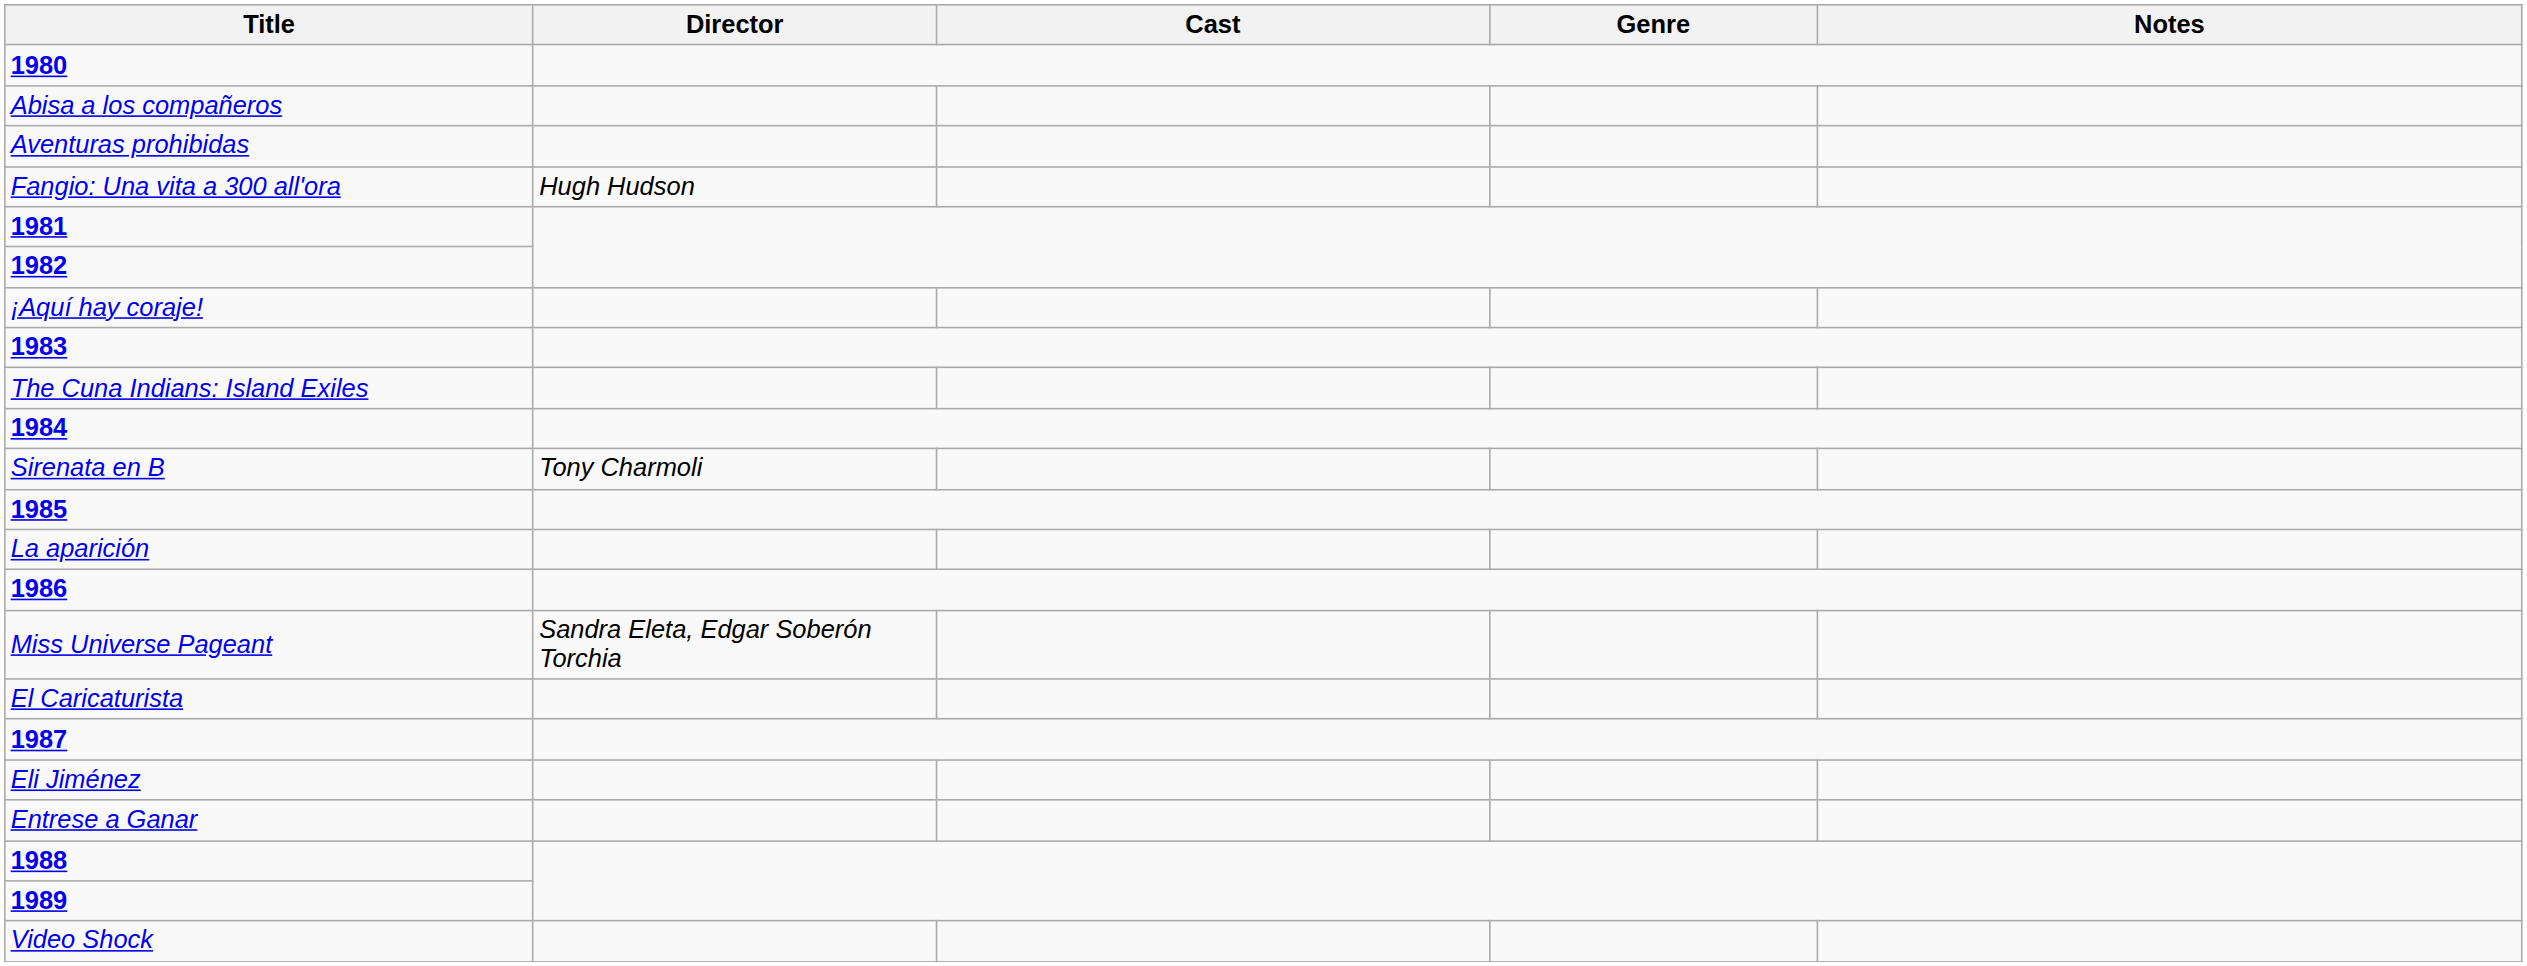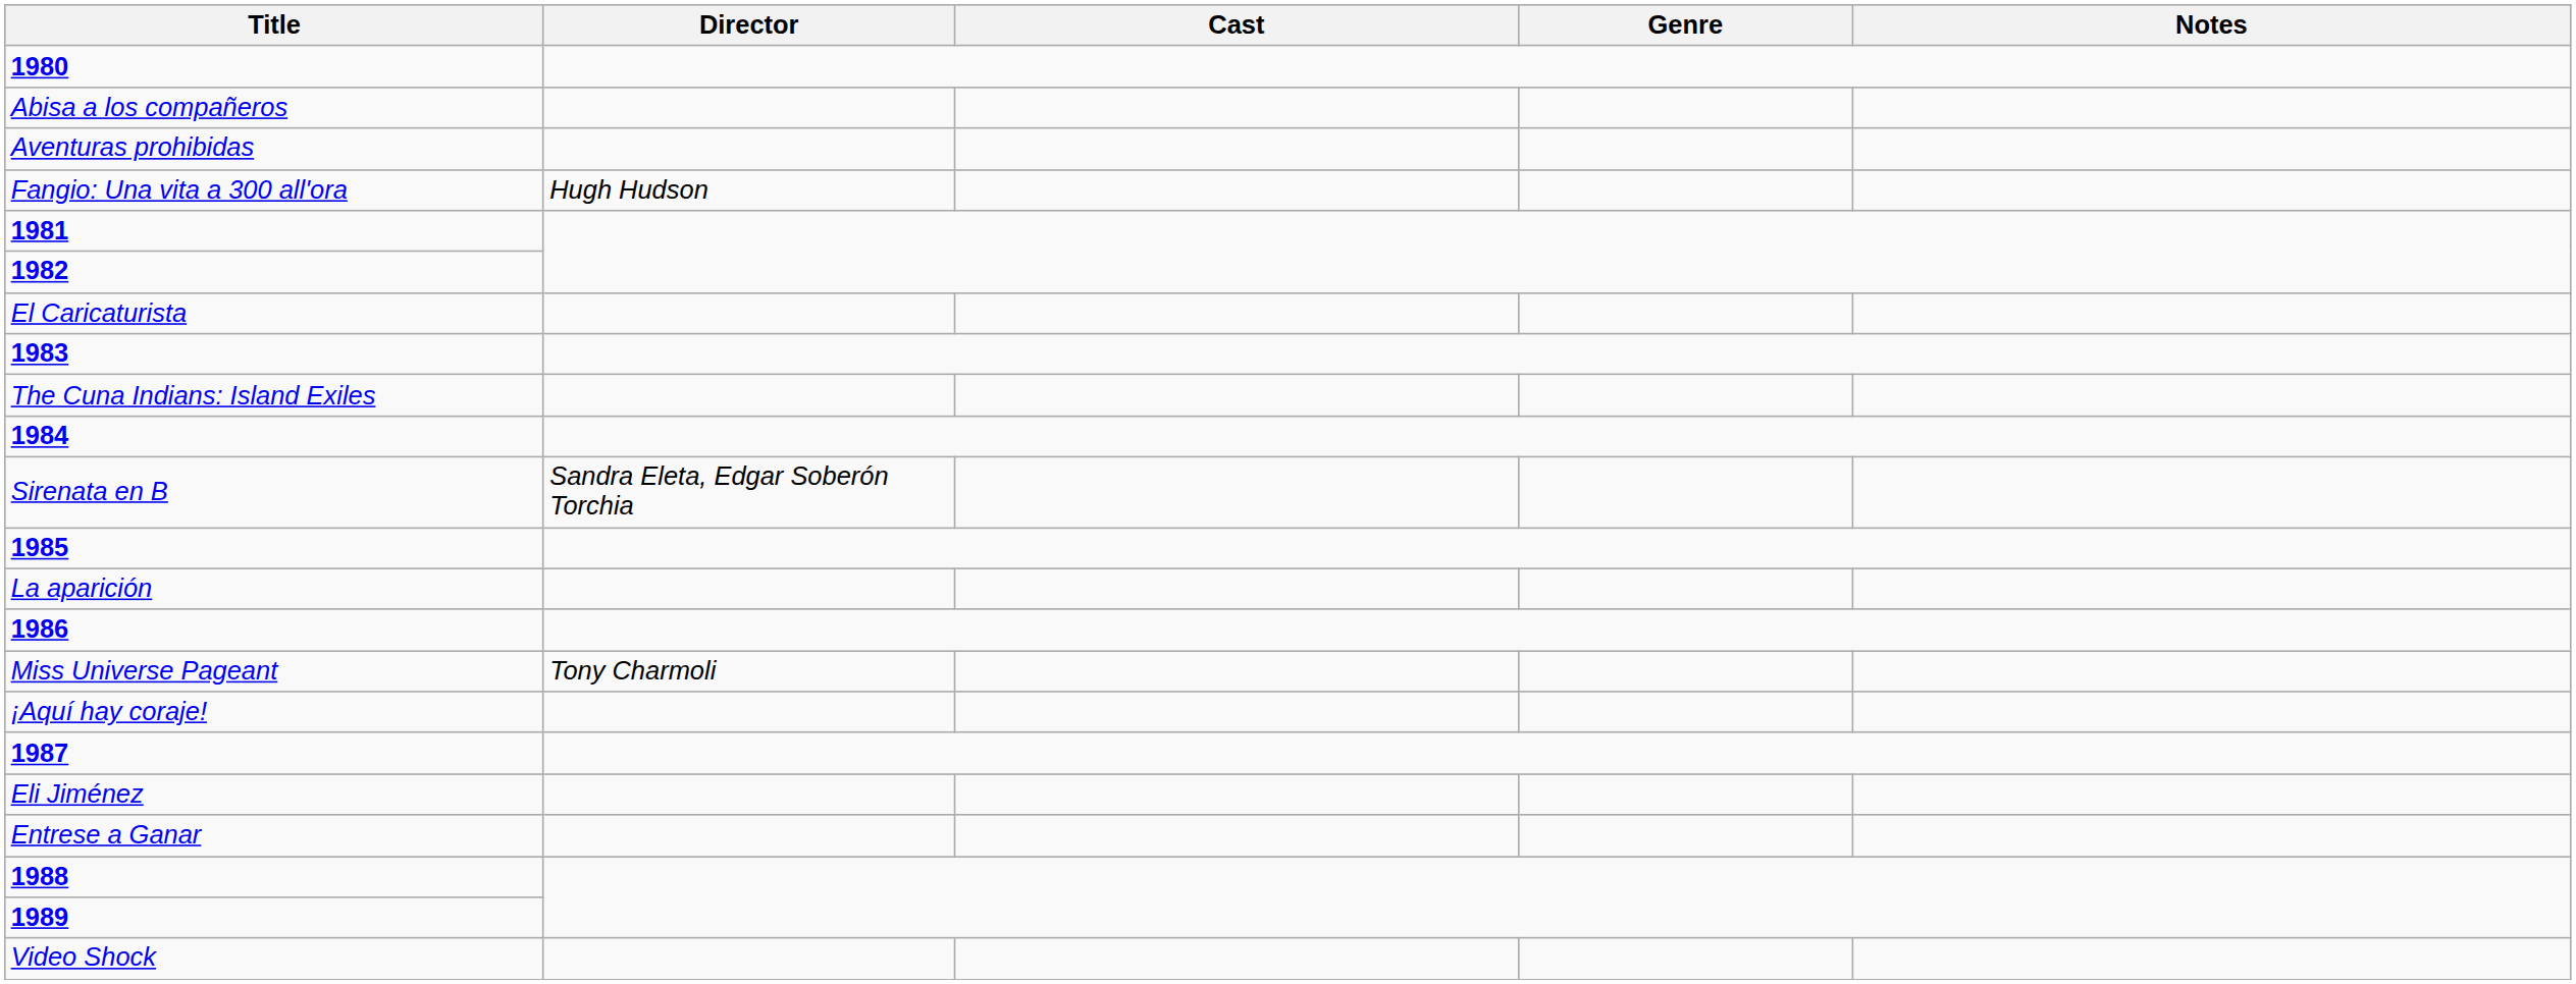 <table class="wikitable" width= "100%">
 <tr>
 <th width=21%>Title</th>
 <th width=16%>Director</th>
 <th width=22%>Cast</th>
 <th width=13%>Genre</th>
 <th width=28%>Notes</th>
 </tr>
 <tr>
 <td><strong><a href='#'>1980</a></strong></td>
 </tr>
 <tr>
 <td><em><a href='#'>Abisa a los compañeros</a></em></td>
 <td></td>
 <td></td>
 <td></td>
 <td></td>
 </tr>
 <tr>
 <td><em><a href='#'>Aventuras prohibidas</a></em></td>
 <td></td>
 <td></td>
 <td></td>
 <td></td>
 </tr>
 <tr>
 <td><em><a href='#'>Fangio: Una vita a 300 all'ora</a></em></td>
 <td><em>Hugh Hudson</em></td>
 <td></td>
 <td></td>
 <td></td>
 </tr>
 <tr>
 <td><strong><a href='#'>1981</a></strong></td>
 </tr>
 <tr>
 <td><strong><a href='#'>1982</a></strong></td>
 </tr>
 <tr>
-<td><em><a href='#'>¡Aquí hay coraje!</a></em></td>
+<td><em><a href='#'>El Caricaturista</a></em></td>
 <td></td>
 <td></td>
 <td></td>
 <td></td>
 </tr>
 <tr>
 <td><strong><a href='#'>1983</a></strong></td>
 </tr>
 <tr>
 <td><em><a href='#'>The Cuna Indians: Island Exiles</a></em></td>
 <td></td>
 <td></td>
 <td></td>
 <td></td>
 </tr>
 <tr>
 <td><strong><a href='#'>1984</a></strong></td>
 </tr>
 <tr>
 <td><em><a href='#'>Sirenata en B</a></em></td>
-<td><em>Tony Charmoli</em></td>
+<td><em>Sandra Eleta, Edgar Soberón Torchia</em></td>
 <td></td>
 <td></td>
 <td></td>
 </tr>
 <tr>
 <td><strong><a href='#'>1985</a></strong></td>
 </tr>
 <tr>
 <td><em><a href='#'>La aparición</a></em></td>
 <td></td>
 <td></td>
 <td></td>
 <td></td>
 </tr>
 <tr>
 <td><strong><a href='#'>1986</a></strong></td>
 </tr>
 <tr>
 <td><em><a href='#'>Miss Universe Pageant</a></em></td>
-<td><em>Sandra Eleta, Edgar Soberón Torchia</em></td>
+<td><em>Tony Charmoli</em></td>
 <td></td>
 <td></td>
 <td></td>
 </tr>
 <tr>
-<td><em><a href='#'>El Caricaturista</a></em></td>
+<td><em><a href='#'>¡Aquí hay coraje!</a></em></td>
 <td></td>
 <td></td>
 <td></td>
 <td></td>
 </tr>
 <tr>
 <td><strong><a href='#'>1987</a></strong></td>
 </tr>
 <tr>
 <td><em><a href='#'>Eli Jiménez</a></em></td>
 <td></td>
 <td></td>
 <td></td>
 <td></td>
 </tr>
 <tr>
 <td><em><a href='#'>Entrese a Ganar</a></em></td>
 <td></td>
 <td></td>
 <td></td>
 <td></td>
 </tr>
 <tr>
 <td><strong><a href='#'>1988</a></strong></td>
 </tr>
 <tr>
 <td><strong><a href='#'>1989</a></strong></td>
 </tr>
 <tr>
 <td><em><a href='#'>Video Shock</a></em></td>
 <td></td>
 <td></td>
 <td></td>
 <td></td>
 </tr>
 <tr>
 </tr>
 </table>
